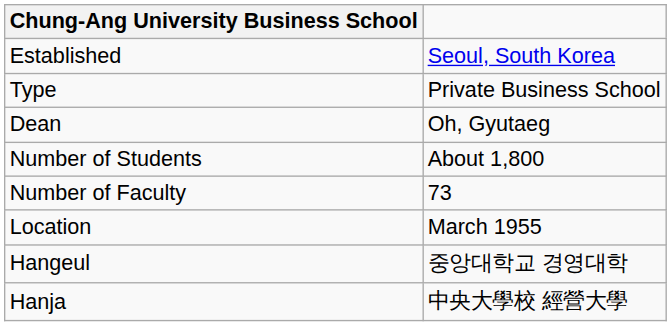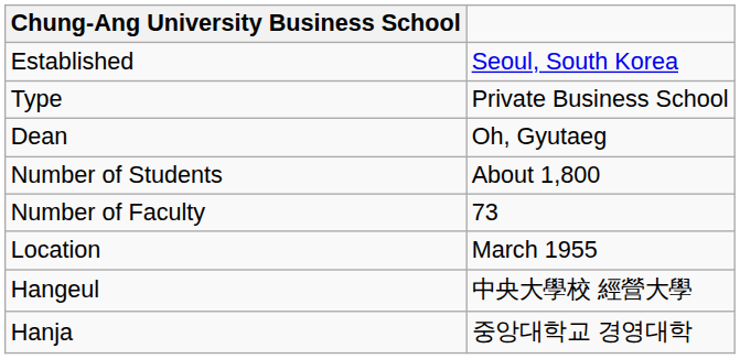 <table class="wikitable">
 <tr>
 <th>Chung-Ang University Business School</th>
 </tr>
 <tr>
 <td>Established</td>
 <td><a href='#'>Seoul, South Korea</a></td>
 </tr>
 <tr>
 <td>Type</td>
 <td>Private Business School</td>
 </tr>
 <tr>
 <td>Dean</td>
 <td>Oh, Gyutaeg</td>
 </tr>
 <tr>
 <td>Number of Students</td>
 <td>About 1,800</td>
 </tr>
 <tr>
 <td>Number of Faculty</td>
 <td>73</td>
 </tr>
 <tr>
 <td>Location</td>
 <td>March 1955</td>
 </tr>
 <tr>
 <td>Hangeul</td>
-<td>중앙대학교 경영대학</td>
+<td>中央大學校 經營大學</td>
 </tr>
 <tr>
 <td>Hanja</td>
-<td>中央大學校 經營大學</td>
+<td>중앙대학교 경영대학</td>
 </tr>
 </table>
